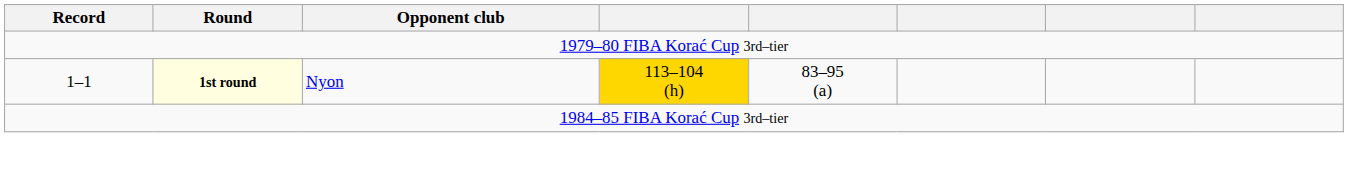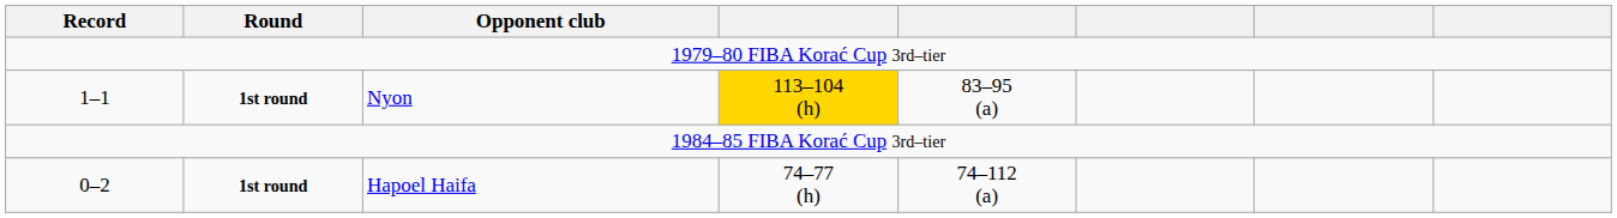 <table class="wikitable" width=100% style="text-align: center;">
 <tr>
 <th width=10%>Record</th>
 <th width=10%>Round</th>
 <th width=20%>Opponent club</th>
 <th width=10%></th>
 <th width=10%></th>
 <th width=10%></th>
 <th width=10%></th>
 <th width=10%></th>
 </tr>
 <tr>
 <td colspan=8><a href='#'>1979–80 FIBA Korać Cup</a> <small>3rd–tier</small></td>
 </tr>
 <tr>
 <td>1–1</td>
-<td style="background: lightyellow;"><small><strong>1st round</strong></small></td>
+<td><small><strong>1st round</strong></small></td>
 <td align=left> <a href='#'>Nyon</a></td>
 <td style="background: gold;">113–104 <br>(h)</td>
 <td>83–95 <br>(a)</td>
 <td></td>
 <td></td>
 <td></td>
 </tr>
 <tr>
 <td colspan=8><a href='#'>1984–85 FIBA Korać Cup</a> <small>3rd–tier</small></td>
 </tr>
+<tr>
+<td>0–2</td>
+<td><small><strong>1st round</strong></small></td>
+<td align=left> <a href='#'>Hapoel Haifa</a></td>
+<td>74–77 <br>(h)</td>
+<td>74–112 <br>(a)</td>
+<td></td>
+<td></td>
+<td></td>
+</tr>
 </table>
